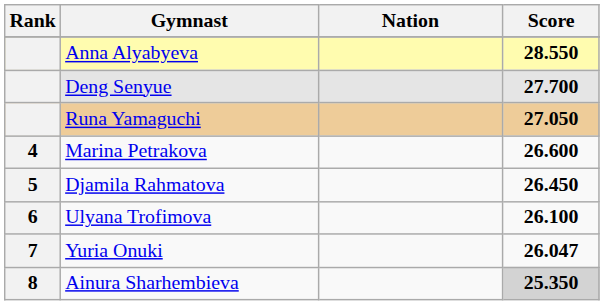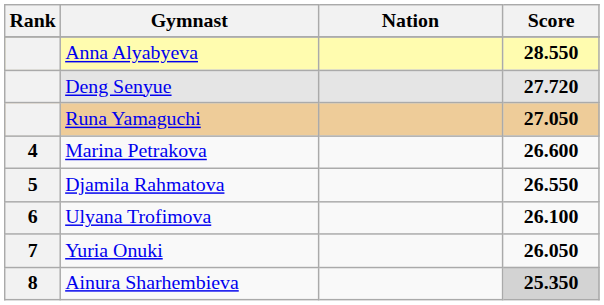 <table class="wikitable sortable" style="text-align:center; font-size:85%">
 <tr>
 <th scope="col" style="width:20px;">Rank</th>
 <th ! scope="col" style="width:170px;">Gymnast</th>
 <th ! scope="col" style="width:120px;">Nation</th>
 <th ! scope="col" style="width:60px;">Score</th>
 </tr>
 <tr style="background:#fffcaf;">
 </tr>
 <tr style="background:#fffcaf;">
 <th scope=row style="text-align:center"></th>
 <td style="text-align:left;"><a href='#'>Anna Alyabyeva</a></td>
 <td style="text-align:left;"></td>
 <td><strong>28.550</strong></td>
 </tr>
 <tr style="background:#e5e5e5;">
 <th scope=row style="text-align:center"></th>
 <td style="text-align:left;"><a href='#'>Deng Senyue</a></td>
 <td style="text-align:left;"></td>
-<td><strong>27.700</strong></td>
+<td><strong>27.720</strong></td>
 </tr>
 <tr style="background:#ec9;">
 <th scope=row style="text-align:center"></th>
 <td style="text-align:left;"><a href='#'>Runa Yamaguchi</a></td>
 <td style="text-align:left;"></td>
 <td><strong>27.050</strong></td>
 </tr>
 <tr>
 <th scope=row style="text-align:center">4</th>
 <td style="text-align:left;"><a href='#'>Marina Petrakova</a></td>
 <td style="text-align:left;"></td>
 <td><strong>26.600</strong></td>
 </tr>
 <tr>
 <th scope=row style="text-align:center">5</th>
 <td style="text-align:left;"><a href='#'>Djamila Rahmatova</a></td>
 <td style="text-align:left;"></td>
-<td><strong>26.450</strong></td>
+<td><strong>26.550</strong></td>
 </tr>
 <tr>
 <th scope=row style="text-align:center">6</th>
 <td style="text-align:left;"><a href='#'>Ulyana Trofimova</a></td>
 <td style="text-align:left;"></td>
 <td><strong>26.100</strong></td>
 </tr>
 <tr>
 <th scope=row style="text-align:center">7</th>
 <td style="text-align:left;"><a href='#'>Yuria Onuki</a></td>
 <td style="text-align:left;"></td>
-<td><strong>26.047</strong></td>
+<td><strong>26.050</strong></td>
 </tr>
 <tr>
 <th scope=row style="text-align:center">8</th>
 <td style="text-align:left;"><a href='#'>Ainura Sharhembieva</a></td>
 <td style="text-align:left;"></td>
 <td style="background: lightgrey;"><strong>25.350</strong></td>
 </tr>
 </table>
